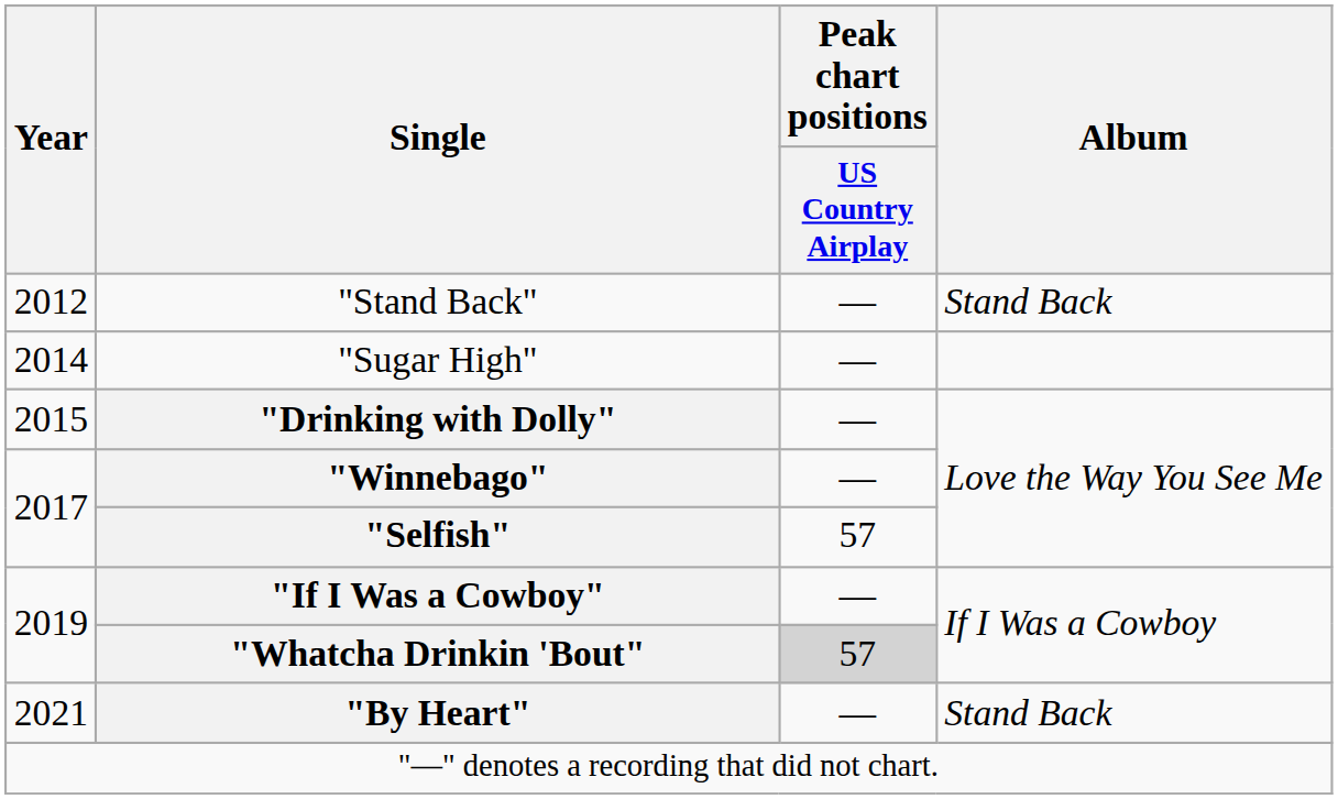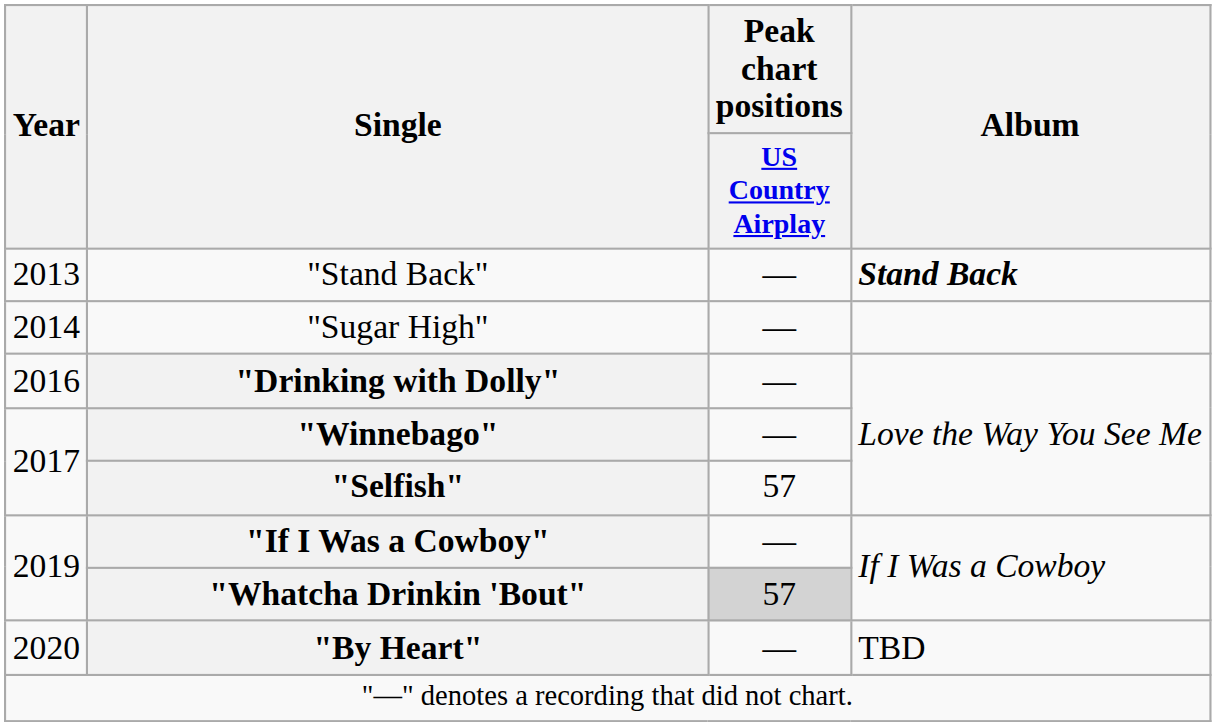 <table class="wikitable sortable plainrowheaders" style="text-align:center;">
 <tr>
 <th rowspan="2">Year</th>
 <th rowspan="2" style="width:18em;">Single</th>
 <th colspan="1">Peak chart<br>positions</th>
 <th rowspan="2">Album</th>
 </tr>
 <tr style="font-size:smaller;">
 <th style="width:45px;"><a href='#'>US Country Airplay</a><br></th>
 </tr>
 <tr>
-<td>2012</td>
+<td>2013</td>
 <td>"Stand Back"</td>
 <td>—</td>
-<td style="text-align:left;"><em>Stand Back</em></td>
+<td style="text-align:left;"><strong><em>Stand Back</em></strong></td>
 </tr>
 <tr>
 <td>2014</td>
 <td>"Sugar High"</td>
 <td>—</td>
 <td></td>
 </tr>
 <tr>
-<td>2015</td>
+<td>2016</td>
 <th scope="row">"Drinking with Dolly"</th>
 <td>—</td>
 <td style="text-align:left;" rowspan="3"><em>Love the Way You See Me</em></td>
 </tr>
 <tr>
 <td rowspan="2">2017</td>
 <th scope="row">"Winnebago"</th>
 <td>—</td>
 </tr>
 <tr>
 <th scope="row">"Selfish"</th>
 <td>57</td>
 </tr>
 <tr>
 <td rowspan="2">2019</td>
 <th scope="row">"If I Was a Cowboy"</th>
 <td>—</td>
 <td style="text-align:left;" rowspan="2"><em>If I Was a Cowboy</em></td>
 </tr>
 <tr>
 <th scope="row">"Whatcha Drinkin 'Bout"</th>
 <td style="background: lightgrey;">57</td>
 </tr>
 <tr>
-<td>2021</td>
+<td>2020</td>
 <th scope="row">"By Heart"</th>
 <td>—</td>
-<td style="text-align:left;"><em>Stand Back</em></td>
+<td style="text-align:left;">TBD</td>
 </tr>
 <tr>
 <td colspan="6" style="font-size:85%;">"—" denotes a recording that did not chart.</td>
 </tr>
 </table>
